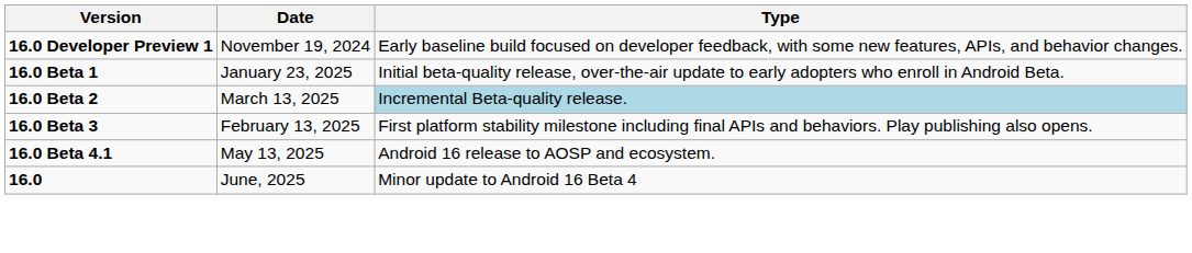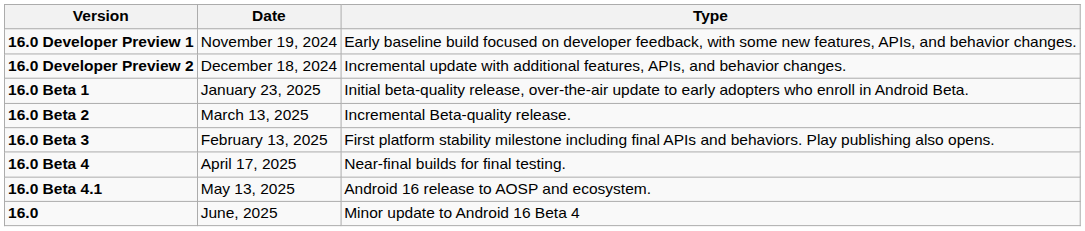 <table class="wikitable">
 <tr>
 <th>Version</th>
 <th>Date</th>
 <th>Type</th>
 </tr>
 <tr>
 <td><strong>16.0 Developer Preview 1</strong></td>
 <td>November 19, 2024</td>
 <td>Early baseline build focused on developer feedback, with some new features, APIs, and behavior changes.</td>
 </tr>
 <tr>
+<td><strong>16.0 Developer Preview 2</strong></td>
+<td>December 18, 2024</td>
+<td>Incremental update with additional features, APIs, and behavior changes.</td>
+</tr>
+<tr>
 <td><strong>16.0 Beta 1</strong></td>
 <td>January 23, 2025</td>
 <td>Initial beta-quality release, over-the-air update to early adopters who enroll in Android Beta.</td>
 </tr>
 <tr>
 <td><strong>16.0 Beta 2</strong></td>
 <td>March 13, 2025</td>
-<td style="background: lightblue;">Incremental Beta-quality release.</td>
+<td>Incremental Beta-quality release.</td>
 </tr>
 <tr>
 <td><strong>16.0 Beta 3</strong></td>
 <td>February 13, 2025</td>
 <td>First platform stability milestone including final APIs and behaviors. Play publishing also opens.</td>
+</tr>
+<tr>
+<td><strong>16.0 Beta 4</strong></td>
+<td>April 17, 2025</td>
+<td>Near-final builds for final testing.</td>
 </tr>
 <tr>
 <td><strong>16.0 Beta 4.1</strong></td>
 <td>May 13, 2025</td>
 <td>Android 16 release to AOSP and ecosystem.</td>
 </tr>
 <tr>
 <td><strong>16.0</strong></td>
 <td>June, 2025</td>
 <td>Minor update to Android 16 Beta 4</td>
 </tr>
 </table>
